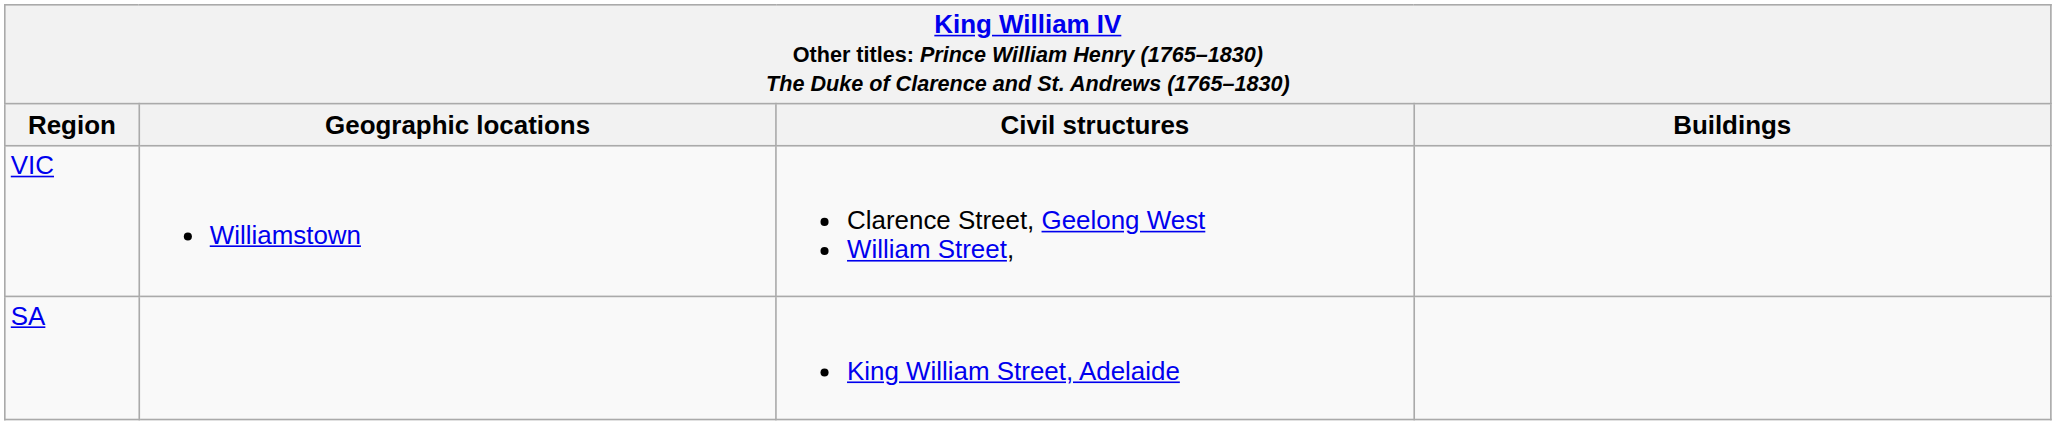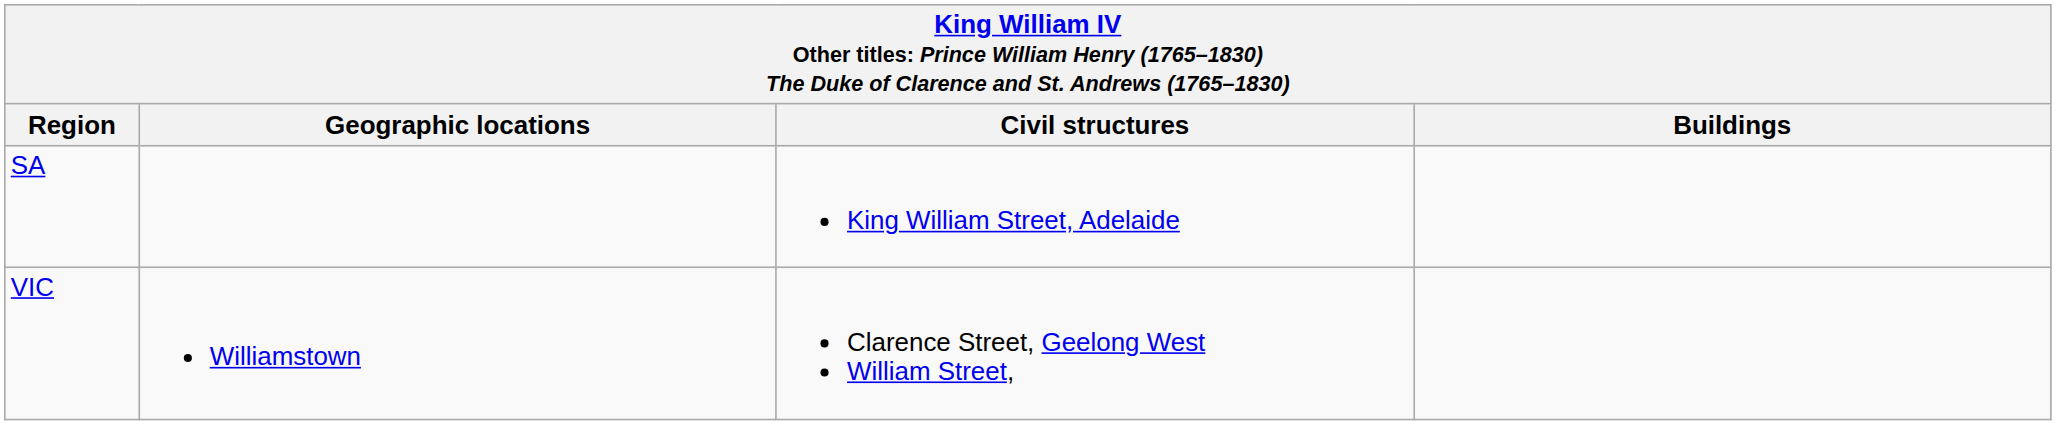 <table class="wikitable" width="100%">
 <tr>
 <th colspan="4"> <a href='#'>King William IV</a><br><small>Other titles: <em>Prince William Henry (1765–1830)</em><br><em>The Duke of Clarence and St. Andrews (1765–1830)</em></small></th>
 </tr>
 <tr>
 <th width="5%">Region</th>
 <th width="23.75%">Geographic locations</th>
 <th width="23.75%">Civil structures</th>
 <th width="23.75%">Buildings</th>
 </tr>
 <tr>
+<td align=left valign=top> <a href='#'>SA</a></td>
+<td></td>
+<td><br><ul><li><a href='#'>King William Street, Adelaide</a></li></ul></td>
+<td></td>
+</tr>
+<tr>
 <td align=left valign=top> <a href='#'>VIC</a></td>
 <td><br><ul><li><a href='#'>Williamstown</a></li></ul></td>
 <td><br><ul><li>Clarence Street, <a href='#'>Geelong West</a></li><li><a href='#'>William Street</a>, </li></ul></td>
 <td></td>
 </tr>
-<tr>
-<td align=left valign=top> <a href='#'>SA</a></td>
-<td></td>
-<td><br><ul><li><a href='#'>King William Street, Adelaide</a></li></ul></td>
-<td></td>
-</tr>
 </table>
